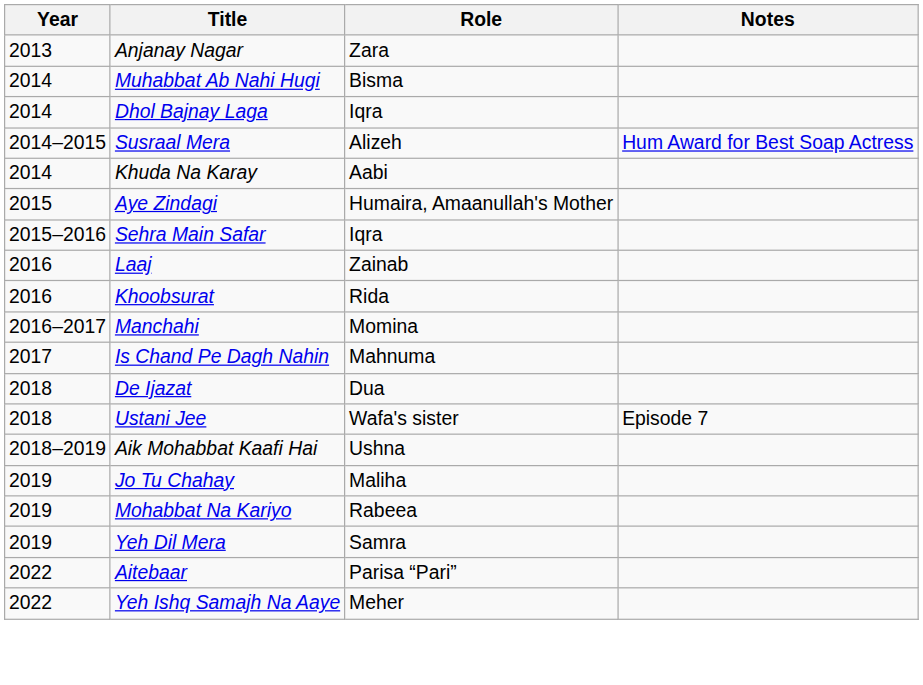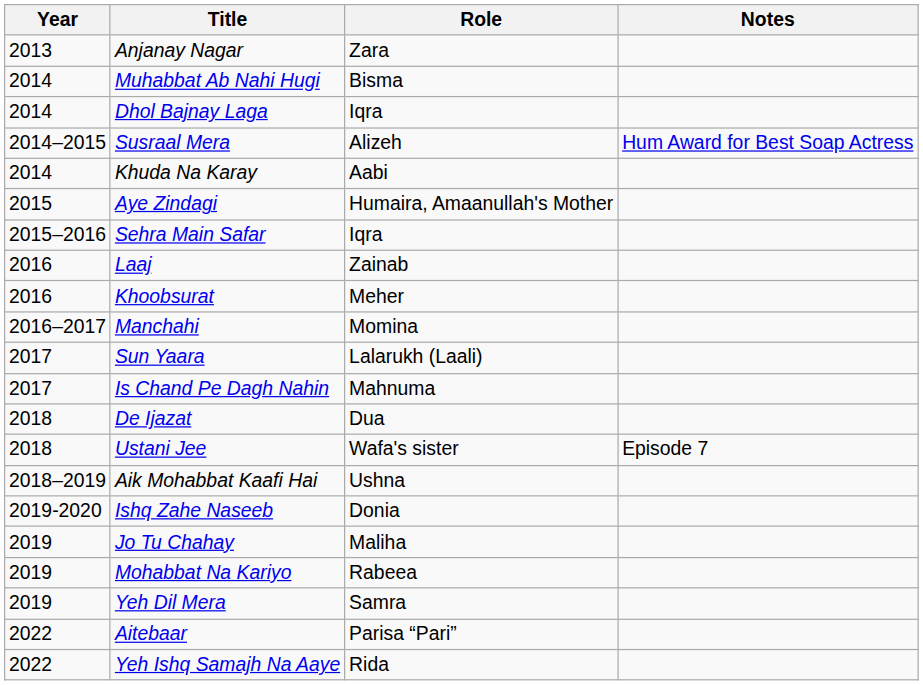 <table class="wikitable">
 <tr>
 <th>Year</th>
 <th>Title</th>
 <th>Role</th>
 <th>Notes</th>
 </tr>
 <tr>
 <td>2013</td>
 <td><em>Anjanay Nagar</em></td>
 <td>Zara</td>
 <td></td>
 </tr>
 <tr>
 <td>2014</td>
 <td><em><a href='#'>Muhabbat Ab Nahi Hugi</a></em></td>
 <td>Bisma</td>
 <td></td>
 </tr>
 <tr>
 <td>2014</td>
 <td><em><a href='#'>Dhol Bajnay Laga</a></em></td>
 <td>Iqra</td>
 <td></td>
 </tr>
 <tr>
 <td>2014–2015</td>
 <td><em><a href='#'>Susraal Mera</a></em></td>
 <td>Alizeh</td>
 <td><a href='#'>Hum Award for Best Soap Actress</a></td>
 </tr>
 <tr>
 <td>2014</td>
 <td><em>Khuda Na Karay</em></td>
 <td>Aabi</td>
 <td></td>
 </tr>
 <tr>
 <td>2015</td>
 <td><em><a href='#'>Aye Zindagi</a></em></td>
 <td>Humaira, Amaanullah's Mother</td>
 <td></td>
 </tr>
 <tr>
 <td>2015–2016</td>
 <td><em><a href='#'>Sehra Main Safar</a></em></td>
 <td>Iqra</td>
 <td></td>
 </tr>
 <tr>
 <td>2016</td>
 <td><em><a href='#'>Laaj</a></em></td>
 <td>Zainab</td>
 <td></td>
 </tr>
 <tr>
 <td>2016</td>
 <td><em><a href='#'>Khoobsurat</a></em></td>
-<td>Rida</td>
+<td>Meher</td>
 <td></td>
 </tr>
 <tr>
 <td>2016–2017</td>
 <td><em><a href='#'>Manchahi</a></em></td>
 <td>Momina</td>
+<td></td>
+</tr>
+<tr>
+<td>2017</td>
+<td><em><a href='#'>Sun Yaara</a></em></td>
+<td>Lalarukh (Laali)</td>
 <td></td>
 </tr>
 <tr>
 <td>2017</td>
 <td><em><a href='#'>Is Chand Pe Dagh Nahin</a></em></td>
 <td>Mahnuma</td>
 <td></td>
 </tr>
 <tr>
 <td>2018</td>
 <td><em><a href='#'>De Ijazat</a></em></td>
 <td>Dua</td>
 <td></td>
 </tr>
 <tr>
 <td>2018</td>
 <td><em><a href='#'>Ustani Jee</a></em></td>
 <td>Wafa's sister</td>
 <td>Episode 7</td>
 </tr>
 <tr>
 <td>2018–2019</td>
 <td><em>Aik Mohabbat Kaafi Hai</em></td>
 <td>Ushna</td>
+<td></td>
+</tr>
+<tr>
+<td>2019-2020</td>
+<td><em><a href='#'>Ishq Zahe Naseeb</a></em></td>
+<td>Donia</td>
 <td></td>
 </tr>
 <tr>
 <td>2019</td>
 <td><em><a href='#'>Jo Tu Chahay</a></em></td>
 <td>Maliha</td>
 <td></td>
 </tr>
 <tr>
 <td>2019</td>
 <td><em><a href='#'>Mohabbat Na Kariyo</a></em></td>
 <td>Rabeea</td>
 <td></td>
 </tr>
 <tr>
 <td>2019</td>
 <td><em><a href='#'>Yeh Dil Mera</a></em></td>
 <td>Samra</td>
 <td></td>
 </tr>
 <tr>
 <td>2022</td>
 <td><em><a href='#'>Aitebaar</a></em></td>
 <td>Parisa “Pari”</td>
 <td></td>
 </tr>
 <tr>
 <td>2022</td>
 <td><em><a href='#'>Yeh Ishq Samajh Na Aaye</a></em></td>
-<td>Meher</td>
+<td>Rida</td>
 <td></td>
 </tr>
 </table>
